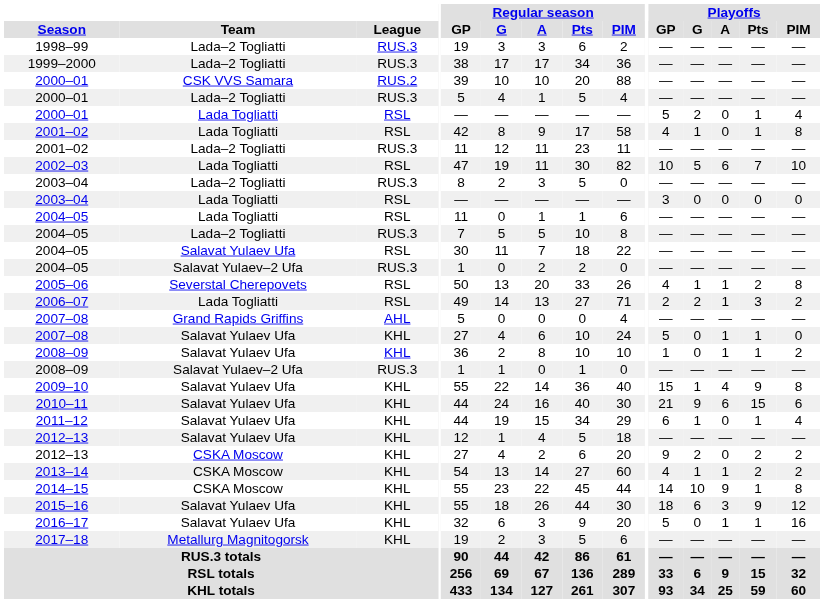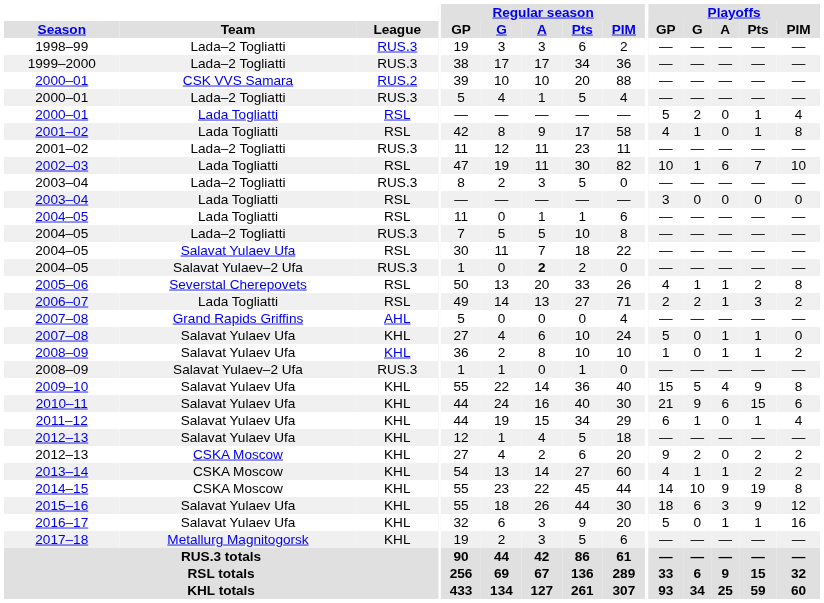 <table border="0" cellpadding="1" cellspacing="0" style="text-align:center; width:60em">
 <tr bgcolor="#e0e0e0">
 <th colspan="3"  bgcolor="#ffffff"></th>
 <th rowspan="99" bgcolor="#ffffff"></th>
 <th colspan="5"><a href='#'>Regular season</a></th>
 <th rowspan="99" bgcolor="#ffffff"></th>
 <th colspan="5"><a href='#'>Playoffs</a></th>
 </tr>
 <tr bgcolor="#e0e0e0">
 <th><a href='#'>Season</a></th>
 <th>Team</th>
 <th>League</th>
 <th>GP</th>
 <th><a href='#'>G</a></th>
 <th><a href='#'>A</a></th>
 <th><a href='#'>Pts</a></th>
 <th><a href='#'>PIM</a></th>
 <th>GP</th>
 <th>G</th>
 <th>A</th>
 <th>Pts</th>
 <th>PIM</th>
 </tr>
 <tr>
 <td>1998–99</td>
 <td>Lada–2 Togliatti</td>
 <td><a href='#'>RUS.3</a></td>
 <td>19</td>
 <td>3</td>
 <td>3</td>
 <td>6</td>
 <td>2</td>
 <td>—</td>
 <td>—</td>
 <td>—</td>
 <td>—</td>
 <td>—</td>
 </tr>
 <tr bgcolor="#f0f0f0">
 <td>1999–2000</td>
 <td>Lada–2 Togliatti</td>
 <td>RUS.3</td>
 <td>38</td>
 <td>17</td>
 <td>17</td>
 <td>34</td>
 <td>36</td>
 <td>—</td>
 <td>—</td>
 <td>—</td>
 <td>—</td>
 <td>—</td>
 </tr>
 <tr>
 <td><a href='#'>2000–01</a></td>
 <td><a href='#'>CSK VVS Samara</a></td>
 <td><a href='#'>RUS.2</a></td>
 <td>39</td>
 <td>10</td>
 <td>10</td>
 <td>20</td>
 <td>88</td>
 <td>—</td>
 <td>—</td>
 <td>—</td>
 <td>—</td>
 <td>—</td>
 </tr>
 <tr bgcolor="#f0f0f0">
 <td>2000–01</td>
 <td>Lada–2 Togliatti</td>
 <td>RUS.3</td>
 <td>5</td>
 <td>4</td>
 <td>1</td>
 <td>5</td>
 <td>4</td>
 <td>—</td>
 <td>—</td>
 <td>—</td>
 <td>—</td>
 <td>—</td>
 </tr>
 <tr>
 <td><a href='#'>2000–01</a></td>
 <td><a href='#'>Lada Togliatti</a></td>
 <td><a href='#'>RSL</a></td>
 <td>—</td>
 <td>—</td>
 <td>—</td>
 <td>—</td>
 <td>—</td>
 <td>5</td>
 <td>2</td>
 <td>0</td>
 <td>1</td>
 <td>4</td>
 </tr>
 <tr bgcolor="#f0f0f0">
 <td><a href='#'>2001–02</a></td>
 <td>Lada Togliatti</td>
 <td>RSL</td>
 <td>42</td>
 <td>8</td>
 <td>9</td>
 <td>17</td>
 <td>58</td>
 <td>4</td>
 <td>1</td>
 <td>0</td>
 <td>1</td>
 <td>8</td>
 </tr>
 <tr>
 <td>2001–02</td>
 <td>Lada–2 Togliatti</td>
 <td>RUS.3</td>
 <td>11</td>
 <td>12</td>
 <td>11</td>
 <td>23</td>
 <td>11</td>
 <td>—</td>
 <td>—</td>
 <td>—</td>
 <td>—</td>
 <td>—</td>
 </tr>
 <tr bgcolor="#f0f0f0">
 <td><a href='#'>2002–03</a></td>
 <td>Lada Togliatti</td>
 <td>RSL</td>
 <td>47</td>
 <td>19</td>
 <td>11</td>
 <td>30</td>
 <td>82</td>
 <td>10</td>
-<td>5</td>
+<td>1</td>
 <td>6</td>
 <td>7</td>
 <td>10</td>
 </tr>
 <tr>
 <td>2003–04</td>
 <td>Lada–2 Togliatti</td>
 <td>RUS.3</td>
 <td>8</td>
 <td>2</td>
 <td>3</td>
 <td>5</td>
 <td>0</td>
 <td>—</td>
 <td>—</td>
 <td>—</td>
 <td>—</td>
 <td>—</td>
 </tr>
 <tr bgcolor="#f0f0f0">
 <td><a href='#'>2003–04</a></td>
 <td>Lada Togliatti</td>
 <td>RSL</td>
 <td>—</td>
 <td>—</td>
 <td>—</td>
 <td>—</td>
 <td>—</td>
 <td>3</td>
 <td>0</td>
 <td>0</td>
 <td>0</td>
 <td>0</td>
 </tr>
 <tr>
 <td><a href='#'>2004–05</a></td>
 <td>Lada Togliatti</td>
 <td>RSL</td>
 <td>11</td>
 <td>0</td>
 <td>1</td>
 <td>1</td>
 <td>6</td>
 <td>—</td>
 <td>—</td>
 <td>—</td>
 <td>—</td>
 <td>—</td>
 </tr>
 <tr bgcolor="#f0f0f0">
 <td>2004–05</td>
 <td>Lada–2 Togliatti</td>
 <td>RUS.3</td>
 <td>7</td>
 <td>5</td>
 <td>5</td>
 <td>10</td>
 <td>8</td>
 <td>—</td>
 <td>—</td>
 <td>—</td>
 <td>—</td>
 <td>—</td>
 </tr>
 <tr>
 <td>2004–05</td>
 <td><a href='#'>Salavat Yulaev Ufa</a></td>
 <td>RSL</td>
 <td>30</td>
 <td>11</td>
 <td>7</td>
 <td>18</td>
 <td>22</td>
 <td>—</td>
 <td>—</td>
 <td>—</td>
 <td>—</td>
 <td>—</td>
 </tr>
 <tr bgcolor="#f0f0f0">
 <td>2004–05</td>
 <td>Salavat Yulaev–2 Ufa</td>
 <td>RUS.3</td>
 <td>1</td>
 <td>0</td>
-<td>2</td>
+<td><strong>2</strong></td>
 <td>2</td>
 <td>0</td>
 <td>—</td>
 <td>—</td>
 <td>—</td>
 <td>—</td>
 <td>—</td>
 </tr>
 <tr>
 <td><a href='#'>2005–06</a></td>
 <td><a href='#'>Severstal Cherepovets</a></td>
 <td>RSL</td>
 <td>50</td>
 <td>13</td>
 <td>20</td>
 <td>33</td>
 <td>26</td>
 <td>4</td>
 <td>1</td>
 <td>1</td>
 <td>2</td>
 <td>8</td>
 </tr>
 <tr bgcolor="#f0f0f0">
 <td><a href='#'>2006–07</a></td>
 <td>Lada Togliatti</td>
 <td>RSL</td>
 <td>49</td>
 <td>14</td>
 <td>13</td>
 <td>27</td>
 <td>71</td>
 <td>2</td>
 <td>2</td>
 <td>1</td>
 <td>3</td>
 <td>2</td>
 </tr>
 <tr>
 <td><a href='#'>2007–08</a></td>
 <td><a href='#'>Grand Rapids Griffins</a></td>
 <td><a href='#'>AHL</a></td>
 <td>5</td>
 <td>0</td>
 <td>0</td>
 <td>0</td>
 <td>4</td>
 <td>—</td>
 <td>—</td>
 <td>—</td>
 <td>—</td>
 <td>—</td>
 </tr>
 <tr bgcolor="#f0f0f0">
 <td><a href='#'>2007–08</a></td>
 <td>Salavat Yulaev Ufa</td>
 <td>KHL</td>
 <td>27</td>
 <td>4</td>
 <td>6</td>
 <td>10</td>
 <td>24</td>
 <td>5</td>
 <td>0</td>
 <td>1</td>
 <td>1</td>
 <td>0</td>
 </tr>
 <tr>
 <td><a href='#'>2008–09</a></td>
 <td>Salavat Yulaev Ufa</td>
 <td><a href='#'>KHL</a></td>
 <td>36</td>
 <td>2</td>
 <td>8</td>
 <td>10</td>
 <td>10</td>
 <td>1</td>
 <td>0</td>
 <td>1</td>
 <td>1</td>
 <td>2</td>
 </tr>
 <tr bgcolor="#f0f0f0">
 <td>2008–09</td>
 <td>Salavat Yulaev–2 Ufa</td>
 <td>RUS.3</td>
 <td>1</td>
 <td>1</td>
 <td>0</td>
 <td>1</td>
 <td>0</td>
 <td>—</td>
 <td>—</td>
 <td>—</td>
 <td>—</td>
 <td>—</td>
 </tr>
 <tr>
 <td><a href='#'>2009–10</a></td>
 <td>Salavat Yulaev Ufa</td>
 <td>KHL</td>
 <td>55</td>
 <td>22</td>
 <td>14</td>
 <td>36</td>
 <td>40</td>
 <td>15</td>
-<td>1</td>
+<td>5</td>
 <td>4</td>
 <td>9</td>
 <td>8</td>
 </tr>
 <tr bgcolor="#f0f0f0">
 <td><a href='#'>2010–11</a></td>
 <td>Salavat Yulaev Ufa</td>
 <td>KHL</td>
 <td>44</td>
 <td>24</td>
 <td>16</td>
 <td>40</td>
 <td>30</td>
 <td>21</td>
 <td>9</td>
 <td>6</td>
 <td>15</td>
 <td>6</td>
 </tr>
 <tr>
 <td><a href='#'>2011–12</a></td>
 <td>Salavat Yulaev Ufa</td>
 <td>KHL</td>
 <td>44</td>
 <td>19</td>
 <td>15</td>
 <td>34</td>
 <td>29</td>
 <td>6</td>
 <td>1</td>
 <td>0</td>
 <td>1</td>
 <td>4</td>
 </tr>
 <tr bgcolor="#f0f0f0">
 <td><a href='#'>2012–13</a></td>
 <td>Salavat Yulaev Ufa</td>
 <td>KHL</td>
 <td>12</td>
 <td>1</td>
 <td>4</td>
 <td>5</td>
 <td>18</td>
 <td>—</td>
 <td>—</td>
 <td>—</td>
 <td>—</td>
 <td>—</td>
 </tr>
 <tr>
 <td>2012–13</td>
 <td><a href='#'>CSKA Moscow</a></td>
 <td>KHL</td>
 <td>27</td>
 <td>4</td>
 <td>2</td>
 <td>6</td>
 <td>20</td>
 <td>9</td>
 <td>2</td>
 <td>0</td>
 <td>2</td>
 <td>2</td>
 </tr>
 <tr bgcolor="#f0f0f0">
 <td><a href='#'>2013–14</a></td>
 <td>CSKA Moscow</td>
 <td>KHL</td>
 <td>54</td>
 <td>13</td>
 <td>14</td>
 <td>27</td>
 <td>60</td>
 <td>4</td>
 <td>1</td>
 <td>1</td>
 <td>2</td>
 <td>2</td>
 </tr>
 <tr>
 <td><a href='#'>2014–15</a></td>
 <td>CSKA Moscow</td>
 <td>KHL</td>
 <td>55</td>
 <td>23</td>
 <td>22</td>
 <td>45</td>
 <td>44</td>
 <td>14</td>
 <td>10</td>
 <td>9</td>
-<td>1</td>
+<td>19</td>
 <td>8</td>
 </tr>
 <tr bgcolor="#f0f0f0">
 <td><a href='#'>2015–16</a></td>
 <td>Salavat Yulaev Ufa</td>
 <td>KHL</td>
 <td>55</td>
 <td>18</td>
 <td>26</td>
 <td>44</td>
 <td>30</td>
 <td>18</td>
 <td>6</td>
 <td>3</td>
 <td>9</td>
 <td>12</td>
 </tr>
 <tr>
 <td><a href='#'>2016–17</a></td>
 <td>Salavat Yulaev Ufa</td>
 <td>KHL</td>
 <td>32</td>
 <td>6</td>
 <td>3</td>
 <td>9</td>
 <td>20</td>
 <td>5</td>
 <td>0</td>
 <td>1</td>
 <td>1</td>
 <td>16</td>
 </tr>
 <tr bgcolor="#f0f0f0">
 <td><a href='#'>2017–18</a></td>
 <td><a href='#'>Metallurg Magnitogorsk</a></td>
 <td>KHL</td>
 <td>19</td>
 <td>2</td>
 <td>3</td>
 <td>5</td>
 <td>6</td>
 <td>—</td>
 <td>—</td>
 <td>—</td>
 <td>—</td>
 <td>—</td>
 </tr>
 <tr bgcolor="#e0e0e0">
 <th colspan="3">RUS.3 totals</th>
 <th>90</th>
 <th>44</th>
 <th>42</th>
 <th>86</th>
 <th>61</th>
 <th>—</th>
 <th>—</th>
 <th>—</th>
 <th>—</th>
 <th>—</th>
 </tr>
 <tr bgcolor="#e0e0e0">
 <th colspan="3">RSL totals</th>
 <th>256</th>
 <th>69</th>
 <th>67</th>
 <th>136</th>
 <th>289</th>
 <th>33</th>
 <th>6</th>
 <th>9</th>
 <th>15</th>
 <th>32</th>
 </tr>
 <tr bgcolor="#e0e0e0">
 <th colspan="3">KHL totals</th>
 <th>433</th>
 <th>134</th>
 <th>127</th>
 <th>261</th>
 <th>307</th>
 <th>93</th>
 <th>34</th>
 <th>25</th>
 <th>59</th>
 <th>60</th>
 </tr>
 </table>
